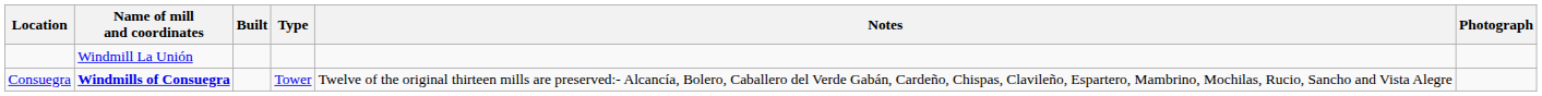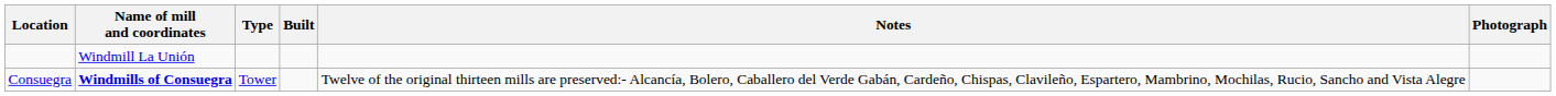 <table class="wikitable">
 <tr>
 <th>Location</th>
 <th>Name of mill<br>and coordinates</th>
+<th>Type</th>
 <th>Built</th>
-<th>Type</th>
 <th>Notes</th>
 <th>Photograph</th>
 </tr>
 <tr>
 <td></td>
 <td><a href='#'>Windmill La Unión</a></td>
 <td></td>
 <td></td>
 <td></td>
 <td></td>
 </tr>
 <tr>
 <td><a href='#'>Consuegra</a></td>
 <td><strong><a href='#'>Windmills of Consuegra</a></strong></td>
+<td><a href='#'>Tower</a></td>
 <td></td>
-<td><a href='#'>Tower</a></td>
 <td>Twelve of the original thirteen mills are preserved:- Alcancía, Bolero, Caballero del Verde Gabán, Cardeño, Chispas, Clavileño, Espartero, Mambrino, Mochilas, Rucio, Sancho and Vista Alegre</td>
 <td></td>
 </tr>
 </table>
